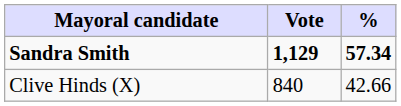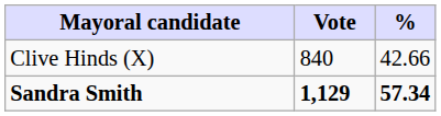 <table class="wikitable">
 <tr>
 <th style="background:#ddf;" width="200px">Mayoral candidate</th>
 <th style="background:#ddf;" width="50px">Vote</th>
 <th style="background:#ddf;" width="30px">%</th>
 </tr>
 <tr>
+<td>Clive Hinds (X)</td>
+<td>840</td>
+<td>42.66</td>
+</tr>
+<tr>
 <td><strong>Sandra Smith</strong></td>
 <td><strong>1,129</strong></td>
 <td><strong>57.34</strong></td>
 </tr>
-<tr>
-<td>Clive Hinds (X)</td>
-<td>840</td>
-<td>42.66</td>
-</tr>
 </table>
